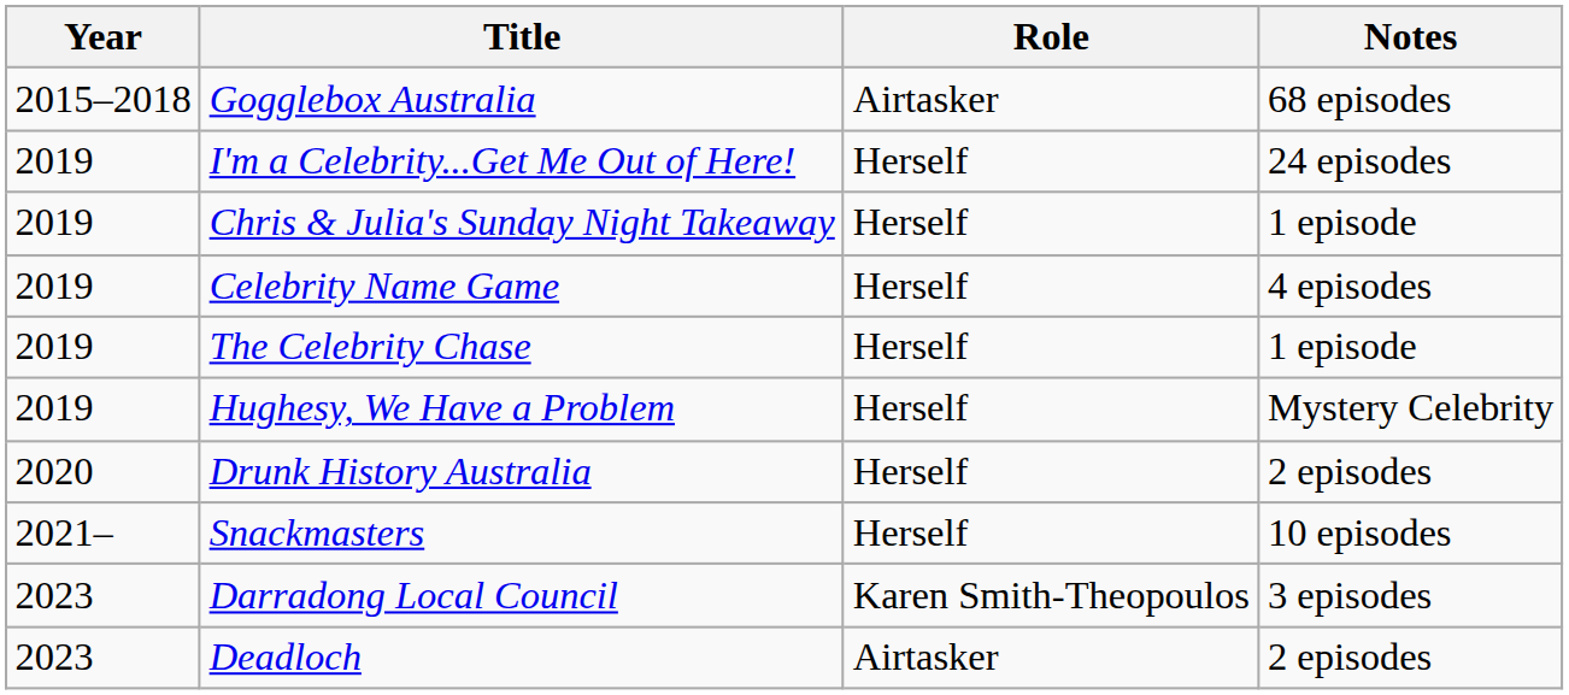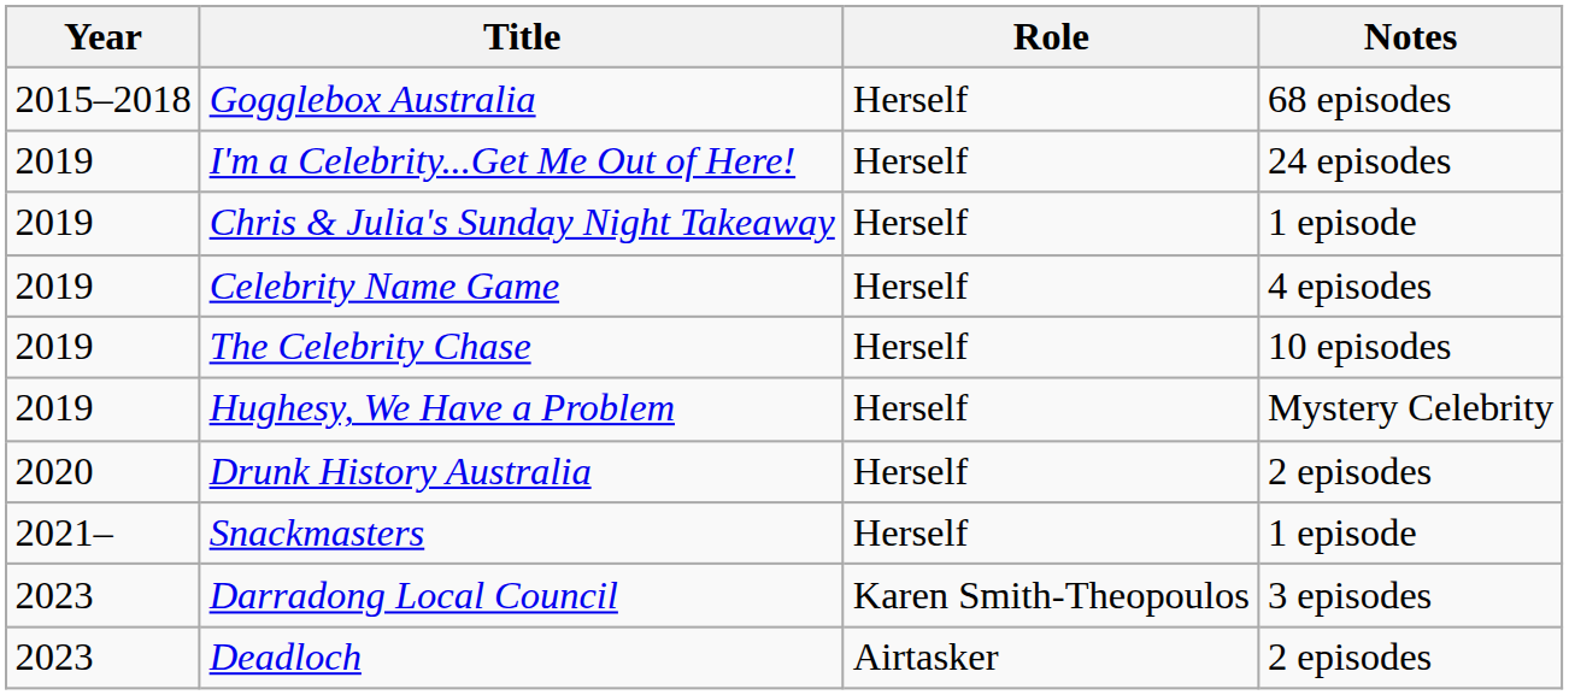 <table class="wikitable sortable">
 <tr>
 <th>Year</th>
 <th>Title</th>
 <th>Role</th>
 <th class="unsortable">Notes</th>
 </tr>
 <tr>
 <td>2015–2018</td>
 <td><em><a href='#'>Gogglebox Australia</a></em></td>
-<td>Airtasker</td>
+<td>Herself</td>
 <td>68 episodes</td>
 </tr>
 <tr>
 <td>2019</td>
 <td><em><a href='#'>I'm a Celebrity...Get Me Out of Here!</a></em></td>
 <td>Herself</td>
 <td>24 episodes</td>
 </tr>
 <tr>
 <td>2019</td>
 <td><em><a href='#'>Chris & Julia's Sunday Night Takeaway</a></em></td>
 <td>Herself</td>
 <td>1 episode</td>
 </tr>
 <tr>
 <td>2019</td>
 <td><em><a href='#'>Celebrity Name Game</a></em></td>
 <td>Herself</td>
 <td>4 episodes</td>
 </tr>
 <tr>
 <td>2019</td>
 <td><em><a href='#'>The Celebrity Chase</a></em></td>
 <td>Herself</td>
-<td>1 episode</td>
+<td>10 episodes</td>
 </tr>
 <tr>
 <td>2019</td>
 <td><em><a href='#'>Hughesy, We Have a Problem</a></em></td>
 <td>Herself</td>
 <td>Mystery Celebrity</td>
 </tr>
 <tr>
 <td>2020</td>
 <td><em><a href='#'>Drunk History Australia</a></em></td>
 <td>Herself</td>
 <td>2 episodes</td>
 </tr>
 <tr>
 <td>2021–</td>
 <td><em><a href='#'>Snackmasters</a></em></td>
 <td>Herself</td>
-<td>10 episodes</td>
+<td>1 episode</td>
 </tr>
 <tr>
 <td>2023</td>
 <td><em><a href='#'>Darradong Local Council</a></em></td>
 <td>Karen Smith-Theopoulos</td>
 <td>3 episodes</td>
 </tr>
 <tr>
 <td>2023</td>
 <td><em><a href='#'>Deadloch</a></em></td>
 <td>Airtasker</td>
 <td>2 episodes</td>
 </tr>
 </table>
